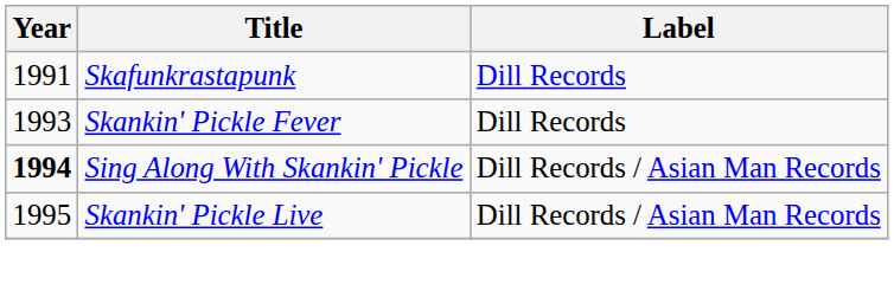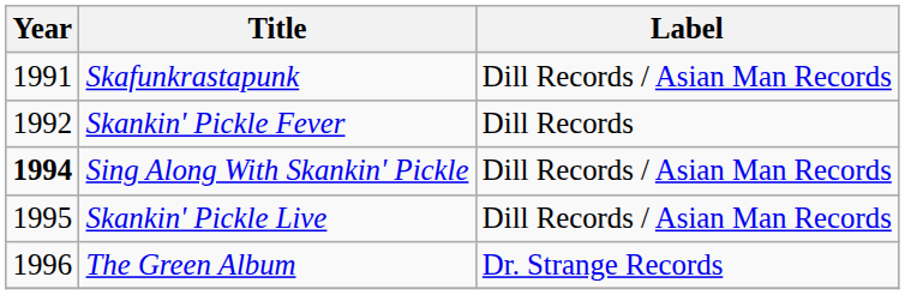 <table class="wikitable">
 <tr>
 <th><strong>Year</strong></th>
 <th><strong>Title</strong></th>
 <th><strong>Label</strong></th>
 </tr>
 <tr>
 <td>1991</td>
 <td><em><a href='#'>Skafunkrastapunk</a></em></td>
-<td><a href='#'>Dill Records</a></td>
+<td>Dill Records / <a href='#'>Asian Man Records</a></td>
 </tr>
 <tr>
-<td>1993</td>
+<td>1992</td>
 <td><em><a href='#'>Skankin' Pickle Fever</a></em></td>
 <td>Dill Records</td>
 </tr>
 <tr>
 <td><strong>1994</strong></td>
 <td><em><a href='#'>Sing Along With Skankin' Pickle</a></em></td>
 <td>Dill Records / <a href='#'>Asian Man Records</a></td>
 </tr>
 <tr>
 <td>1995</td>
 <td><em><a href='#'>Skankin' Pickle Live</a></em></td>
 <td>Dill Records / <a href='#'>Asian Man Records</a></td>
 </tr>
 <tr>
+<td>1996</td>
+<td><em><a href='#'>The Green Album</a></em></td>
+<td><a href='#'>Dr. Strange Records</a></td>
+</tr>
+<tr>
 </tr>
 </table>
